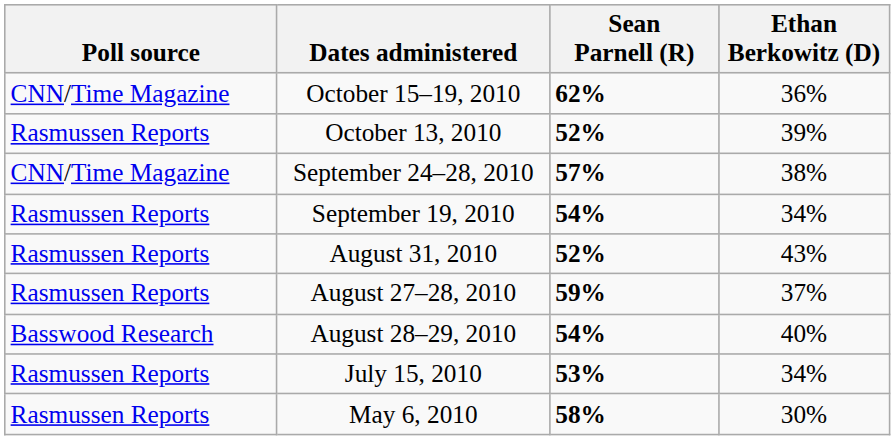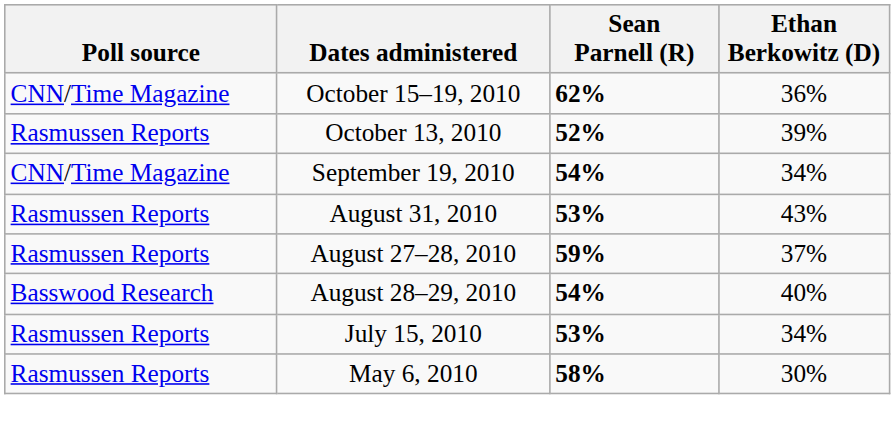 <table class="wikitable">
 <tr valign=bottom>
 <th style="width:165px;">Poll source</th>
 <th style="width:165px;">Dates administered</th>
 <th style="width:100px;">Sean<br>Parnell (R)</th>
 <th style="width:100px;">Ethan<br>Berkowitz (D)</th>
 </tr>
 <tr>
 <td><a href='#'>CNN</a>/<a href='#'>Time Magazine</a></td>
 <td align=center>October 15–19, 2010</td>
 <td><strong>62%</strong></td>
 <td align=center>36%</td>
 </tr>
 <tr>
 <td><a href='#'>Rasmussen Reports</a></td>
 <td align=center>October 13, 2010</td>
 <td><strong>52%</strong></td>
 <td align=center>39%</td>
 </tr>
 <tr>
 <td><a href='#'>CNN</a>/<a href='#'>Time Magazine</a></td>
-<td align=center>September 24–28, 2010</td>
-<td><strong>57%</strong></td>
-<td align=center>38%</td>
-</tr>
-<tr>
-<td><a href='#'>Rasmussen Reports</a></td>
 <td align=center>September 19, 2010</td>
 <td><strong>54%</strong></td>
 <td align=center>34%</td>
 </tr>
 <tr>
 <td><a href='#'>Rasmussen Reports</a></td>
 <td align=center>August 31, 2010</td>
-<td><strong>52%</strong></td>
+<td><strong>53%</strong></td>
 <td align=center>43%</td>
 </tr>
 <tr>
 <td><a href='#'>Rasmussen Reports</a></td>
 <td align=center>August 27–28, 2010</td>
 <td><strong>59%</strong></td>
 <td align=center>37%</td>
 </tr>
 <tr>
 <td><a href='#'>Basswood Research</a></td>
 <td align=center>August 28–29, 2010</td>
 <td><strong>54%</strong></td>
 <td align=center>40%</td>
 </tr>
 <tr>
 <td><a href='#'>Rasmussen Reports</a></td>
 <td align=center>July 15, 2010</td>
 <td><strong>53%</strong></td>
 <td align=center>34%</td>
 </tr>
 <tr>
 <td><a href='#'>Rasmussen Reports</a></td>
 <td align=center>May 6, 2010</td>
 <td><strong>58%</strong></td>
 <td align=center>30%</td>
 </tr>
 </table>
